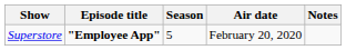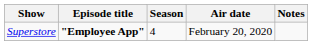 <table class="wikitable">
 <tr>
 <th>Show</th>
 <th>Episode title</th>
 <th>Season</th>
 <th>Air date</th>
 <th>Notes</th>
 </tr>
 <tr>
 <td><em><a href='#'>Superstore</a></em></td>
 <td><strong>"Employee App"</strong></td>
-<td>5</td>
+<td>4</td>
 <td>February 20, 2020</td>
 <td></td>
 </tr>
 </table>
